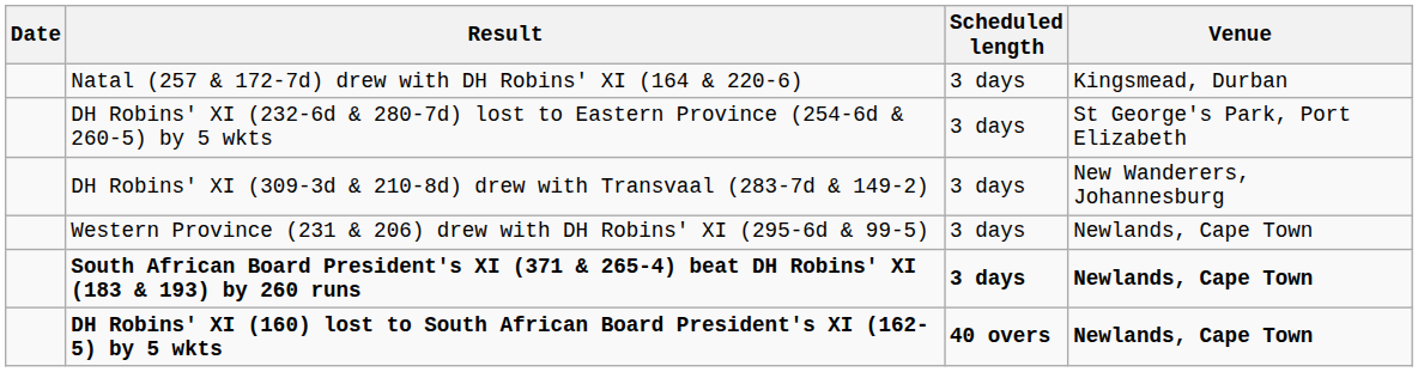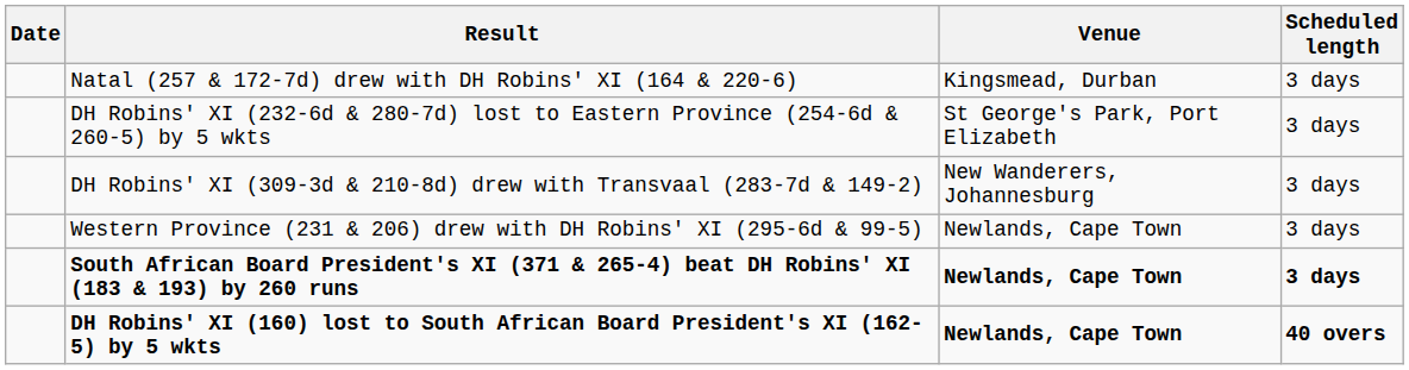 <table class="wikitable">
 <tr>
 <th>Date</th>
 <th>Result</th>
+<th>Venue</th>
 <th>Scheduled<br>length</th>
-<th>Venue</th>
 </tr>
 <tr>
 <td></td>
 <td>Natal (257 & 172-7d) drew with DH Robins' XI (164 & 220-6)</td>
+<td>Kingsmead, Durban</td>
 <td>3 days</td>
-<td>Kingsmead, Durban</td>
 </tr>
 <tr>
 <td></td>
 <td>DH Robins' XI (232-6d & 280-7d) lost to Eastern Province (254-6d & 260-5) by 5 wkts</td>
+<td>St George's Park, Port Elizabeth</td>
 <td>3 days</td>
-<td>St George's Park, Port Elizabeth</td>
 </tr>
 <tr>
 <td></td>
 <td>DH Robins' XI (309-3d & 210-8d) drew with Transvaal (283-7d & 149-2)</td>
+<td>New Wanderers, Johannesburg</td>
 <td>3 days</td>
-<td>New Wanderers, Johannesburg</td>
 </tr>
 <tr>
 <td></td>
 <td>Western Province (231 & 206) drew with DH Robins' XI (295-6d & 99-5)</td>
+<td>Newlands, Cape Town</td>
 <td>3 days</td>
-<td>Newlands, Cape Town</td>
 </tr>
 <tr>
 <td><strong></strong></td>
 <td><strong>South African Board President's XI (371 & 265-4) beat DH Robins' XI (183 & 193) by 260 runs</strong></td>
+<td><strong>Newlands, Cape Town</strong></td>
 <td><strong>3 days</strong></td>
-<td><strong>Newlands, Cape Town</strong></td>
 </tr>
 <tr>
 <td><strong></strong></td>
 <td><strong>DH Robins' XI (160) lost to South African Board President's XI (162-5) by 5 wkts</strong></td>
+<td><strong>Newlands, Cape Town</strong></td>
 <td><strong>40 overs</strong></td>
-<td><strong>Newlands, Cape Town</strong></td>
 </tr>
 </table>
